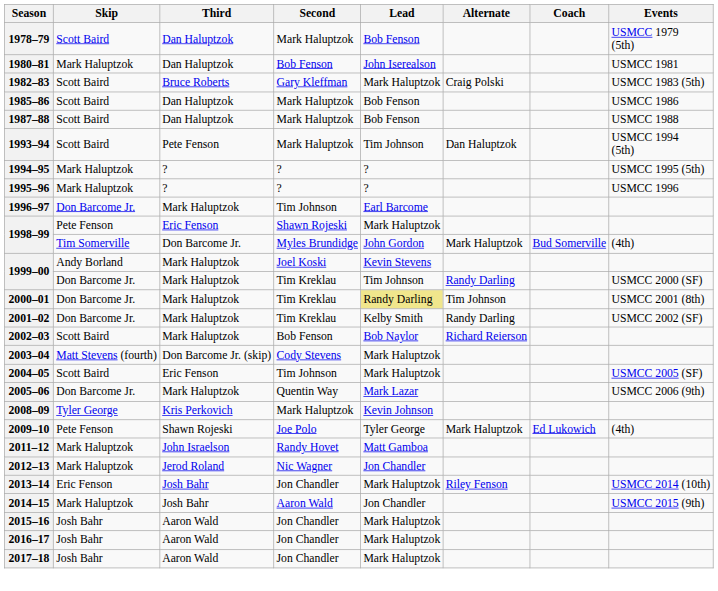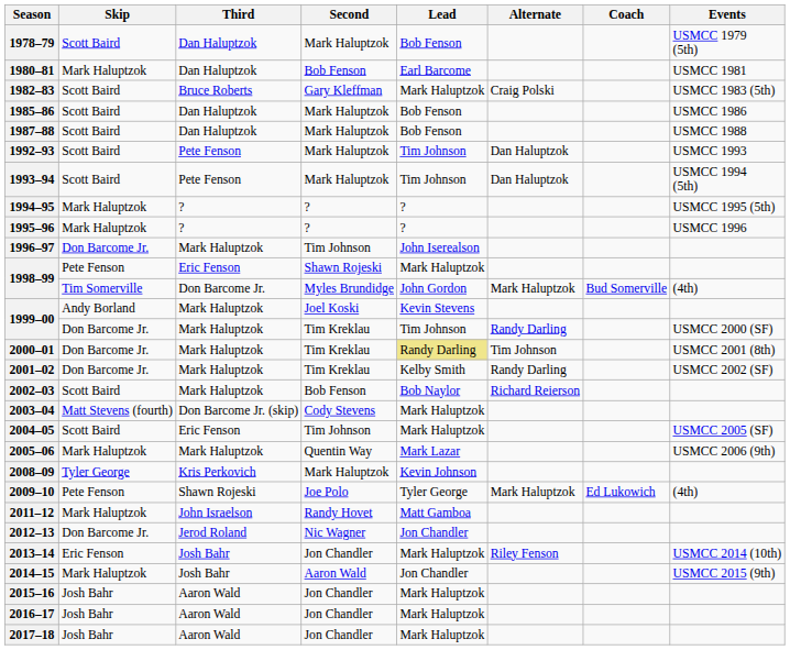 <table class="wikitable">
 <tr>
 <th scope="col" width=60>Season</th>
 <th scope="col">Skip</th>
 <th scope="col">Third</th>
 <th scope="col">Second</th>
 <th scope="col">Lead</th>
 <th scope="col">Alternate</th>
 <th scope="col">Coach</th>
 <th scope="col">Events</th>
 </tr>
 <tr>
 <th scope="row">1978–79</th>
 <td><a href='#'>Scott Baird</a></td>
 <td><a href='#'>Dan Haluptzok</a></td>
 <td>Mark Haluptzok</td>
 <td><a href='#'>Bob Fenson</a></td>
 <td></td>
 <td></td>
 <td><a href='#'>USMCC</a> 1979 <br> (5th)</td>
 </tr>
 <tr>
 <th scope="row">1980–81</th>
 <td>Mark Haluptzok</td>
 <td>Dan Haluptzok</td>
 <td><a href='#'>Bob Fenson</a></td>
-<td><a href='#'>John Iserealson</a></td>
+<td><a href='#'>Earl Barcome</a></td>
 <td></td>
 <td></td>
 <td>USMCC 1981 </td>
 </tr>
 <tr>
 <th scope="row">1982–83</th>
 <td>Scott Baird</td>
 <td><a href='#'>Bruce Roberts</a></td>
 <td><a href='#'>Gary Kleffman</a></td>
 <td>Mark Haluptzok</td>
 <td>Craig Polski</td>
 <td></td>
 <td>USMCC 1983 (5th)</td>
 </tr>
 <tr>
 <th scope="row">1985–86</th>
 <td>Scott Baird</td>
 <td>Dan Haluptzok</td>
 <td>Mark Haluptzok</td>
 <td>Bob Fenson</td>
 <td></td>
 <td></td>
 <td>USMCC 1986 </td>
 </tr>
 <tr>
 <th scope="row">1987–88</th>
 <td>Scott Baird</td>
 <td>Dan Haluptzok</td>
 <td>Mark Haluptzok</td>
 <td>Bob Fenson</td>
 <td></td>
 <td></td>
 <td>USMCC 1988 </td>
+</tr>
+<tr>
+<th scope="row">1992–93</th>
+<td>Scott Baird</td>
+<td><a href='#'>Pete Fenson</a></td>
+<td>Mark Haluptzok</td>
+<td><a href='#'>Tim Johnson</a></td>
+<td>Dan Haluptzok</td>
+<td></td>
+<td>USMCC 1993 <br> </td>
 </tr>
 <tr>
 <th scope="row">1993–94</th>
 <td>Scott Baird</td>
 <td>Pete Fenson</td>
 <td>Mark Haluptzok</td>
 <td>Tim Johnson</td>
 <td>Dan Haluptzok</td>
 <td></td>
 <td>USMCC 1994 <br> (5th)</td>
 </tr>
 <tr>
 <th scope="row">1994–95</th>
 <td>Mark Haluptzok</td>
 <td>?</td>
 <td>?</td>
 <td>?</td>
 <td></td>
 <td></td>
 <td>USMCC 1995 (5th)</td>
 </tr>
 <tr>
 <th scope="row">1995–96</th>
 <td>Mark Haluptzok</td>
 <td>?</td>
 <td>?</td>
 <td>?</td>
 <td></td>
 <td></td>
 <td>USMCC 1996 </td>
 </tr>
 <tr>
 <th scope="row">1996–97</th>
 <td><a href='#'>Don Barcome Jr.</a></td>
 <td>Mark Haluptzok</td>
 <td>Tim Johnson</td>
-<td><a href='#'>Earl Barcome</a></td>
+<td><a href='#'>John Iserealson</a></td>
 <td></td>
 <td></td>
 <td></td>
 </tr>
 <tr>
 <th scope="row" rowspan=2>1998–99</th>
 <td>Pete Fenson</td>
 <td><a href='#'>Eric Fenson</a></td>
 <td><a href='#'>Shawn Rojeski</a></td>
 <td>Mark Haluptzok</td>
 <td></td>
 <td></td>
 <td></td>
 </tr>
 <tr>
 <td><a href='#'>Tim Somerville</a></td>
 <td>Don Barcome Jr.</td>
 <td><a href='#'>Myles Brundidge</a></td>
 <td><a href='#'>John Gordon</a></td>
 <td>Mark Haluptzok</td>
 <td><a href='#'>Bud Somerville</a></td>
 <td> (4th)</td>
 </tr>
 <tr>
 <th scope="row" rowspan=2>1999–00</th>
 <td>Andy Borland</td>
 <td>Mark Haluptzok</td>
 <td><a href='#'>Joel Koski</a></td>
 <td><a href='#'>Kevin Stevens</a></td>
 <td></td>
 <td></td>
 <td></td>
 </tr>
 <tr>
 <td>Don Barcome Jr.</td>
 <td>Mark Haluptzok</td>
 <td>Tim Kreklau</td>
 <td>Tim Johnson</td>
 <td><a href='#'>Randy Darling</a></td>
 <td></td>
 <td>USMCC 2000 (SF)</td>
 </tr>
 <tr>
 <th scope="row">2000–01</th>
 <td>Don Barcome Jr.</td>
 <td>Mark Haluptzok</td>
 <td>Tim Kreklau</td>
 <td style="background: khaki;">Randy Darling</td>
 <td>Tim Johnson</td>
 <td></td>
 <td>USMCC 2001 (8th)</td>
 </tr>
 <tr>
 <th scope="row">2001–02</th>
 <td>Don Barcome Jr.</td>
 <td>Mark Haluptzok</td>
 <td>Tim Kreklau</td>
 <td>Kelby Smith</td>
 <td>Randy Darling</td>
 <td></td>
 <td>USMCC 2002 (SF)</td>
 </tr>
 <tr>
 <th scope="row">2002–03</th>
 <td>Scott Baird</td>
 <td>Mark Haluptzok</td>
 <td>Bob Fenson</td>
 <td><a href='#'>Bob Naylor</a></td>
 <td><a href='#'>Richard Reierson</a></td>
 <td></td>
 <td> </td>
 </tr>
 <tr>
 <th scope="row">2003–04</th>
 <td><a href='#'>Matt Stevens</a> (fourth)</td>
 <td>Don Barcome Jr. (skip)</td>
 <td><a href='#'>Cody Stevens</a></td>
 <td>Mark Haluptzok</td>
 <td></td>
 <td></td>
 <td></td>
 </tr>
 <tr>
 <th scope="row">2004–05</th>
 <td>Scott Baird</td>
 <td>Eric Fenson</td>
 <td>Tim Johnson</td>
 <td>Mark Haluptzok</td>
 <td></td>
 <td></td>
 <td><a href='#'>USMCC 2005</a> (SF)</td>
 </tr>
 <tr>
 <th scope="row">2005–06</th>
-<td>Don Barcome Jr.</td>
+<td>Mark Haluptzok</td>
 <td>Mark Haluptzok</td>
 <td>Quentin Way</td>
 <td><a href='#'>Mark Lazar</a></td>
 <td></td>
 <td></td>
 <td>USMCC 2006 (9th)</td>
 </tr>
 <tr>
 <th scope="row">2008–09</th>
 <td><a href='#'>Tyler George</a></td>
 <td><a href='#'>Kris Perkovich</a></td>
 <td>Mark Haluptzok</td>
 <td><a href='#'>Kevin Johnson</a></td>
 <td></td>
 <td></td>
 <td></td>
 </tr>
 <tr>
 <th scope="row">2009–10</th>
 <td>Pete Fenson</td>
 <td>Shawn Rojeski</td>
 <td><a href='#'>Joe Polo</a></td>
 <td>Tyler George</td>
 <td>Mark Haluptzok</td>
 <td><a href='#'>Ed Lukowich</a></td>
 <td> (4th)</td>
 </tr>
 <tr>
 <th scope="row">2011–12</th>
 <td>Mark Haluptzok</td>
 <td><a href='#'>John Israelson</a></td>
 <td><a href='#'>Randy Hovet</a></td>
 <td><a href='#'>Matt Gamboa</a></td>
 <td></td>
 <td></td>
 <td></td>
 </tr>
 <tr>
 <th scope="row">2012–13</th>
-<td>Mark Haluptzok</td>
+<td>Don Barcome Jr.</td>
 <td><a href='#'>Jerod Roland</a></td>
 <td><a href='#'>Nic Wagner</a></td>
 <td><a href='#'>Jon Chandler</a></td>
 <td></td>
 <td></td>
 <td></td>
 </tr>
 <tr>
 <th scope="row">2013–14</th>
 <td>Eric Fenson</td>
 <td><a href='#'>Josh Bahr</a></td>
 <td>Jon Chandler</td>
 <td>Mark Haluptzok</td>
 <td><a href='#'>Riley Fenson</a></td>
 <td></td>
 <td><a href='#'>USMCC 2014</a> (10th)</td>
 </tr>
 <tr>
 <th scope="row">2014–15</th>
 <td>Mark Haluptzok</td>
 <td>Josh Bahr</td>
 <td><a href='#'>Aaron Wald</a></td>
 <td>Jon Chandler</td>
 <td></td>
 <td></td>
 <td><a href='#'>USMCC 2015</a> (9th)</td>
 </tr>
 <tr>
 <th scope="row">2015–16</th>
 <td>Josh Bahr</td>
 <td>Aaron Wald</td>
 <td>Jon Chandler</td>
 <td>Mark Haluptzok</td>
 <td></td>
 <td></td>
 <td></td>
 </tr>
 <tr>
 <th scope="row">2016–17</th>
 <td>Josh Bahr</td>
 <td>Aaron Wald</td>
 <td>Jon Chandler</td>
 <td>Mark Haluptzok</td>
 <td></td>
 <td></td>
 <td></td>
 </tr>
 <tr>
 <th scope="row">2017–18</th>
 <td>Josh Bahr</td>
 <td>Aaron Wald</td>
 <td>Jon Chandler</td>
 <td>Mark Haluptzok</td>
 <td></td>
 <td></td>
 <td></td>
 </tr>
 </table>
